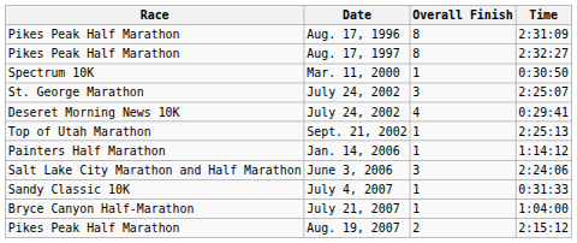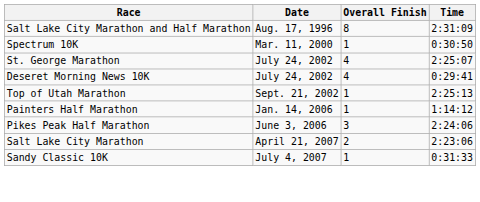 <table class="wikitable">
 <tr>
 <th>Race</th>
 <th>Date</th>
 <th>Overall Finish</th>
 <th>Time</th>
 </tr>
 <tr>
-<td>Pikes Peak Half Marathon</td>
+<td>Salt Lake City Marathon and Half Marathon</td>
 <td>Aug. 17, 1996</td>
 <td>8</td>
 <td>2:31:09</td>
-</tr>
-<tr>
-<td>Pikes Peak Half Marathon</td>
-<td>Aug. 17, 1997</td>
-<td>8</td>
-<td>2:32:27</td>
 </tr>
 <tr>
 <td>Spectrum 10K</td>
 <td>Mar. 11, 2000</td>
 <td>1</td>
 <td>0:30:50</td>
 </tr>
 <tr>
 <td>St. George Marathon</td>
 <td>July 24, 2002</td>
-<td>3</td>
+<td>4</td>
 <td>2:25:07</td>
 </tr>
 <tr>
 <td>Deseret Morning News 10K</td>
 <td>July 24, 2002</td>
 <td>4</td>
 <td>0:29:41</td>
 </tr>
 <tr>
 <td>Top of Utah Marathon</td>
 <td>Sept. 21, 2002</td>
 <td>1</td>
 <td>2:25:13</td>
 </tr>
 <tr>
 <td>Painters Half Marathon</td>
 <td>Jan. 14, 2006</td>
 <td>1</td>
 <td>1:14:12</td>
 </tr>
 <tr>
-<td>Salt Lake City Marathon and Half Marathon</td>
+<td>Pikes Peak Half Marathon</td>
 <td>June 3, 2006</td>
 <td>3</td>
 <td>2:24:06</td>
+</tr>
+<tr>
+<td>Salt Lake City Marathon</td>
+<td>April 21, 2007</td>
+<td>2</td>
+<td>2:23:06</td>
 </tr>
 <tr>
 <td>Sandy Classic 10K</td>
 <td>July 4, 2007</td>
 <td>1</td>
 <td>0:31:33</td>
 </tr>
-<tr>
-<td>Bryce Canyon Half-Marathon</td>
-<td>July 21, 2007</td>
-<td>1</td>
-<td>1:04:00</td>
-</tr>
-<tr>
-<td>Pikes Peak Half Marathon</td>
-<td>Aug. 19, 2007</td>
-<td>2</td>
-<td>2:15:12</td>
-</tr>
 </table>
